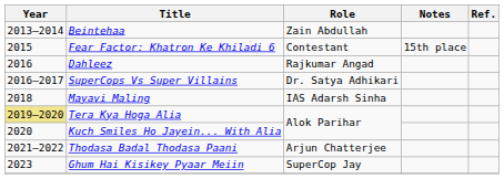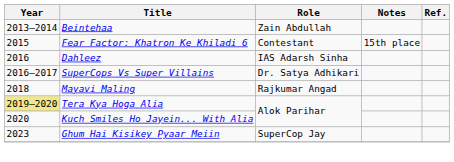 <table class="wikitable sortable">
 <tr>
 <th>Year</th>
 <th>Title</th>
 <th>Role</th>
 <th>Notes</th>
 <th>Ref.</th>
 </tr>
 <tr>
 <td>2013–2014</td>
 <td><em><a href='#'>Beintehaa</a></em></td>
 <td>Zain Abdullah</td>
 <td></td>
 <td></td>
 </tr>
 <tr>
 <td>2015</td>
 <td><em><a href='#'>Fear Factor: Khatron Ke Khiladi 6</a></em></td>
 <td>Contestant</td>
 <td>15th place</td>
 <td></td>
 </tr>
 <tr>
 <td>2016</td>
 <td><em><a href='#'>Dahleez</a></em></td>
-<td>Rajkumar Angad</td>
+<td>IAS Adarsh Sinha</td>
 <td></td>
 <td></td>
 </tr>
 <tr>
 <td>2016–2017</td>
 <td><em><a href='#'>SuperCops Vs Super Villains</a></em></td>
 <td>Dr. Satya Adhikari</td>
 <td></td>
 <td></td>
 </tr>
 <tr>
 <td>2018</td>
 <td><em><a href='#'>Mayavi Maling</a></em></td>
-<td>IAS Adarsh Sinha</td>
+<td>Rajkumar Angad</td>
 <td></td>
 <td></td>
 </tr>
 <tr>
 <td style="background: khaki;">2019–2020</td>
 <td><em><a href='#'>Tera Kya Hoga Alia</a></em></td>
 <td rowspan = "2">Alok Parihar</td>
 <td></td>
 <td></td>
 </tr>
 <tr>
 <td>2020</td>
 <td><em><a href='#'>Kuch Smiles Ho Jayein... With Alia</a></em></td>
 <td></td>
 <td></td>
 </tr>
 <tr>
-<td>2021–2022</td>
-<td><em><a href='#'>Thodasa Badal Thodasa Paani</a></em></td>
-<td>Arjun Chatterjee</td>
-<td></td>
-<td></td>
-</tr>
-<tr>
 <td>2023</td>
 <td><em><a href='#'>Ghum Hai Kisikey Pyaar Meiin</a></em></td>
 <td>SuperCop Jay</td>
 <td></td>
 <td></td>
 </tr>
 <tr>
 </tr>
 </table>
